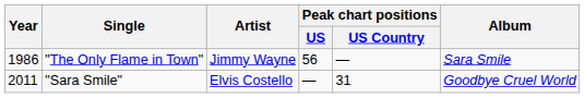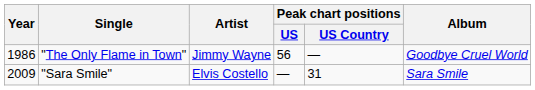 <table class="wikitable">
 <tr>
 <th rowspan="2">Year</th>
 <th rowspan="2">Single</th>
 <th rowspan="2">Artist</th>
 <th colspan="2">Peak chart positions</th>
 <th rowspan="2">Album</th>
 </tr>
 <tr>
 <th><a href='#'>US</a></th>
 <th><a href='#'>US Country</a></th>
 </tr>
 <tr>
 <td>1986</td>
 <td>"<a href='#'>The Only Flame in Town</a>"</td>
 <td><a href='#'>Jimmy Wayne</a></td>
 <td>56</td>
 <td>—</td>
-<td><em><a href='#'>Sara Smile</a></em></td>
+<td><em><a href='#'>Goodbye Cruel World</a></em></td>
 </tr>
 <tr>
-<td>2011</td>
+<td>2009</td>
 <td>"Sara Smile"</td>
 <td><a href='#'>Elvis Costello</a></td>
 <td>—</td>
 <td>31</td>
-<td><em><a href='#'>Goodbye Cruel World</a></em></td>
+<td><em><a href='#'>Sara Smile</a></em></td>
 </tr>
 </table>
